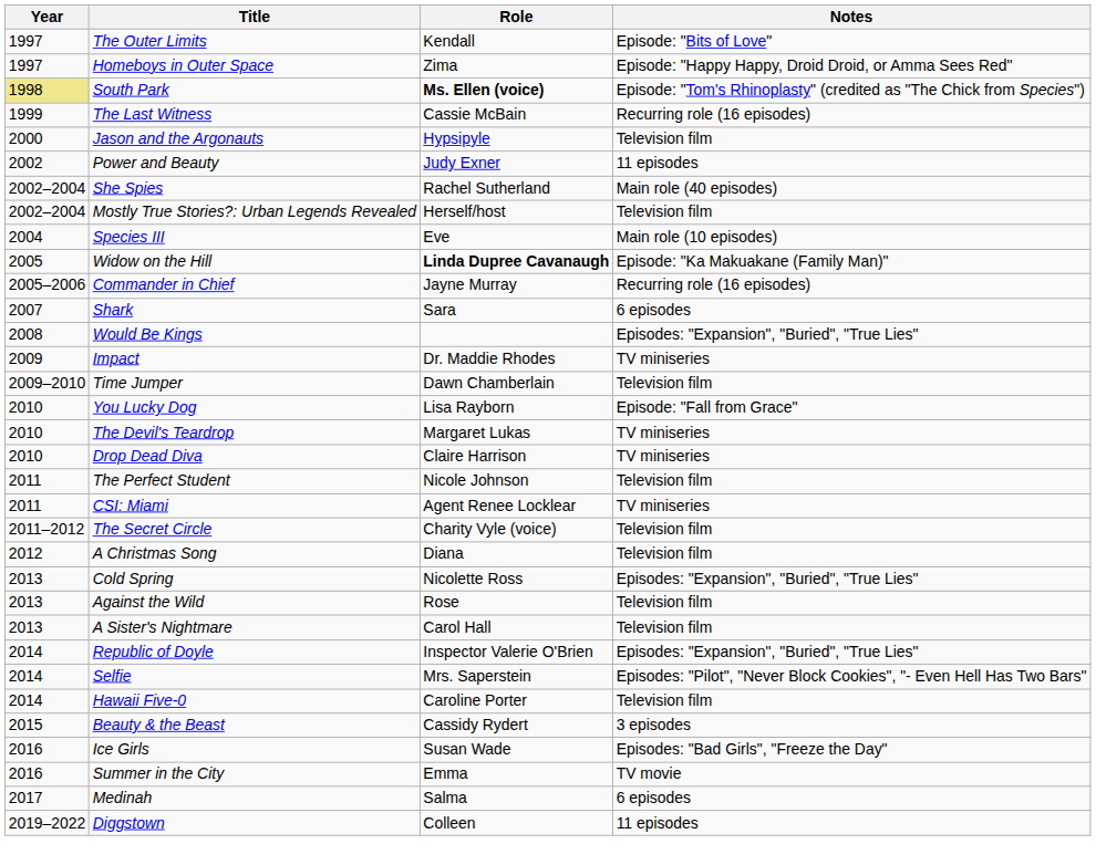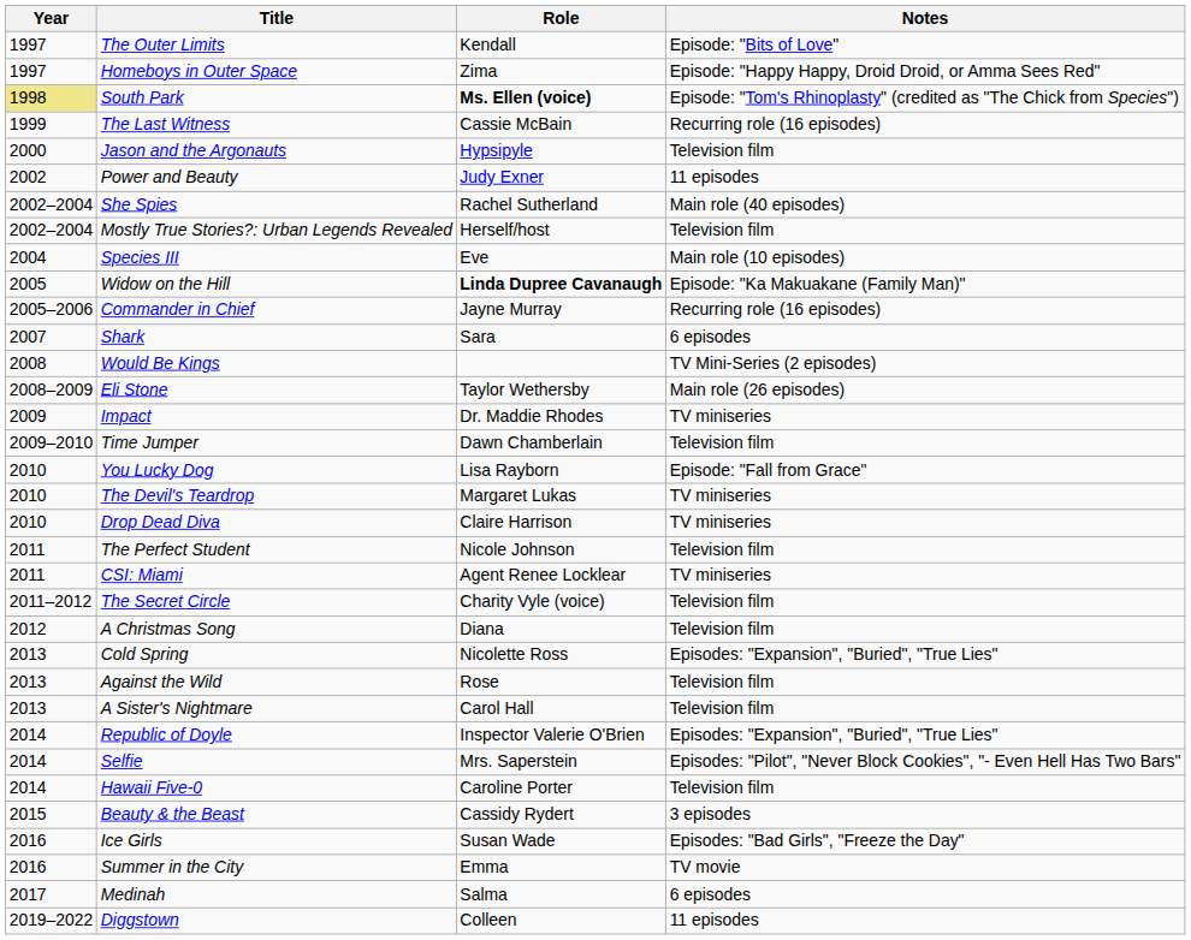 <table class="wikitable sortable">
 <tr>
 <th>Year</th>
 <th>Title</th>
 <th>Role</th>
 <th class="unsortable">Notes</th>
 </tr>
 <tr>
 <td>1997</td>
 <td data-sort-value="Outer Limits, The"><em><a href='#'>The Outer Limits</a></em></td>
 <td>Kendall</td>
 <td>Episode: "<a href='#'>Bits of Love</a>"</td>
 </tr>
 <tr>
 <td>1997</td>
 <td><em><a href='#'>Homeboys in Outer Space</a></em></td>
 <td>Zima</td>
 <td>Episode: "Happy Happy, Droid Droid, or Amma Sees Red"</td>
 </tr>
 <tr>
 <td style="background: khaki;">1998</td>
 <td><em><a href='#'>South Park</a></em></td>
 <td><strong>Ms. Ellen (voice)</strong></td>
 <td>Episode: "<a href='#'>Tom's Rhinoplasty</a>" (credited as "The Chick from <em>Species</em>")</td>
 </tr>
 <tr>
 <td>1999</td>
 <td data-sort-value="Last Witness, The"><em><a href='#'>The Last Witness</a></em></td>
 <td>Cassie McBain</td>
 <td>Recurring role (16 episodes)</td>
 </tr>
 <tr>
 <td>2000</td>
 <td><em><a href='#'>Jason and the Argonauts</a></em></td>
 <td><a href='#'>Hypsipyle</a></td>
 <td>Television film</td>
 </tr>
 <tr>
 <td>2002</td>
 <td><em>Power and Beauty</em></td>
 <td><a href='#'>Judy Exner</a></td>
 <td>11 episodes</td>
 </tr>
 <tr>
 <td>2002–2004</td>
 <td><em><a href='#'>She Spies</a></em></td>
 <td>Rachel Sutherland</td>
 <td>Main role (40 episodes)</td>
 </tr>
 <tr>
 <td>2002–2004</td>
 <td><em>Mostly True Stories?: Urban Legends Revealed</em></td>
 <td>Herself/host</td>
 <td>Television film</td>
 </tr>
 <tr>
 <td>2004</td>
 <td><em><a href='#'>Species III</a></em></td>
 <td>Eve</td>
 <td>Main role (10 episodes)</td>
 </tr>
 <tr>
 <td>2005</td>
 <td><em>Widow on the Hill</em></td>
 <td><strong>Linda Dupree Cavanaugh</strong></td>
 <td>Episode: "Ka Makuakane (Family Man)"</td>
 </tr>
 <tr>
 <td>2005–2006</td>
 <td><em><a href='#'>Commander in Chief</a></em></td>
 <td>Jayne Murray</td>
 <td>Recurring role (16 episodes)</td>
 </tr>
 <tr>
 <td>2007</td>
 <td><em><a href='#'>Shark</a></em></td>
 <td>Sara</td>
 <td>6 episodes</td>
 </tr>
 <tr>
 <td>2008</td>
 <td><em><a href='#'>Would Be Kings</a></em></td>
 <td></td>
-<td>Episodes: "Expansion", "Buried", "True Lies"</td>
+<td>TV Mini-Series (2 episodes)</td>
+</tr>
+<tr>
+<td>2008–2009</td>
+<td><em><a href='#'>Eli Stone</a></em></td>
+<td>Taylor Wethersby</td>
+<td>Main role (26 episodes)</td>
 </tr>
 <tr>
 <td>2009</td>
 <td><em><a href='#'>Impact</a></em></td>
 <td>Dr. Maddie Rhodes</td>
 <td>TV miniseries</td>
 </tr>
 <tr>
 <td>2009–2010</td>
 <td><em>Time Jumper</em></td>
 <td>Dawn Chamberlain</td>
 <td>Television film</td>
 </tr>
 <tr>
 <td>2010</td>
 <td><em><a href='#'>You Lucky Dog</a></em></td>
 <td>Lisa Rayborn</td>
 <td>Episode: "Fall from Grace"</td>
 </tr>
 <tr>
 <td>2010</td>
 <td data-sort-value="Devil's Teardrop, The"><em><a href='#'>The Devil's Teardrop</a></em></td>
 <td>Margaret Lukas</td>
 <td>TV miniseries</td>
 </tr>
 <tr>
 <td>2010</td>
 <td><em><a href='#'>Drop Dead Diva</a></em></td>
 <td>Claire Harrison</td>
 <td>TV miniseries</td>
 </tr>
 <tr>
 <td>2011</td>
 <td data-sort-value="Perfect Student, The"><em>The Perfect Student</em></td>
 <td>Nicole Johnson</td>
 <td>Television film</td>
 </tr>
 <tr>
 <td>2011</td>
 <td><em><a href='#'>CSI: Miami</a></em></td>
 <td>Agent Renee Locklear</td>
 <td>TV miniseries</td>
 </tr>
 <tr>
 <td>2011–2012</td>
 <td data-sort-value="Secret Circle, The"><em><a href='#'>The Secret Circle</a></em></td>
 <td>Charity Vyle (voice)</td>
 <td>Television film</td>
 </tr>
 <tr>
 <td>2012</td>
 <td data-sort-value="Christmas Song, A"><em>A Christmas Song</em></td>
 <td>Diana</td>
 <td>Television film</td>
 </tr>
 <tr>
 <td>2013</td>
 <td><em>Cold Spring</em></td>
 <td>Nicolette Ross</td>
 <td>Episodes: "Expansion", "Buried", "True Lies"</td>
 </tr>
 <tr>
 <td>2013</td>
 <td><em>Against the Wild</em></td>
 <td>Rose</td>
 <td>Television film</td>
 </tr>
 <tr>
 <td>2013</td>
 <td data-sort-value="Sister's Nightmare, A"><em>A Sister's Nightmare</em></td>
 <td>Carol Hall</td>
 <td>Television film</td>
 </tr>
 <tr>
 <td>2014</td>
 <td><em><a href='#'>Republic of Doyle</a></em></td>
 <td>Inspector Valerie O'Brien</td>
 <td>Episodes: "Expansion", "Buried", "True Lies"</td>
 </tr>
 <tr>
 <td>2014</td>
 <td><em><a href='#'>Selfie</a></em></td>
 <td>Mrs. Saperstein</td>
 <td>Episodes: "Pilot", "Never Block Cookies", "- Even Hell Has Two Bars"</td>
 </tr>
 <tr>
 <td>2014</td>
 <td><em><a href='#'>Hawaii Five-0</a></em></td>
 <td>Caroline Porter</td>
 <td>Television film</td>
 </tr>
 <tr>
 <td>2015</td>
 <td><em><a href='#'>Beauty & the Beast</a></em></td>
 <td>Cassidy Rydert</td>
 <td>3 episodes</td>
 </tr>
 <tr>
 <td>2016</td>
 <td><em>Ice Girls</em></td>
 <td>Susan Wade</td>
 <td>Episodes: "Bad Girls", "Freeze the Day"</td>
 </tr>
 <tr>
 <td>2016</td>
 <td><em>Summer in the City</em></td>
 <td>Emma</td>
 <td>TV movie</td>
 </tr>
 <tr>
 <td>2017</td>
 <td><em>Medinah</em></td>
 <td>Salma</td>
 <td>6 episodes</td>
 </tr>
 <tr>
 <td>2019–2022</td>
 <td><em><a href='#'>Diggstown</a></em></td>
 <td>Colleen</td>
 <td>11 episodes</td>
 </tr>
 </table>
